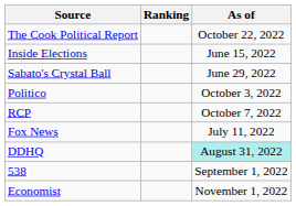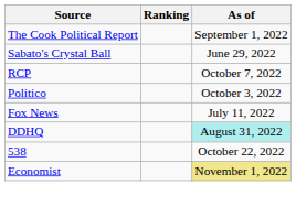 <table class="wikitable" style="text-align:center">
 <tr>
 <th>Source</th>
 <th>Ranking</th>
 <th>As of</th>
 </tr>
 <tr>
 <td align=left><a href='#'>The Cook Political Report</a></td>
 <td></td>
-<td>October 22, 2022</td>
-</tr>
-<tr>
-<td align=left><a href='#'>Inside Elections</a></td>
-<td></td>
-<td>June 15, 2022</td>
+<td>September 1, 2022</td>
 </tr>
 <tr>
 <td align=left><a href='#'>Sabato's Crystal Ball</a></td>
 <td></td>
 <td>June 29, 2022</td>
 </tr>
 <tr>
+<td align="left"><a href='#'>RCP</a></td>
+<td></td>
+<td>October 7, 2022</td>
+</tr>
+<tr>
 <td align=left><a href='#'>Politico</a></td>
 <td></td>
 <td>October 3, 2022</td>
-</tr>
-<tr>
-<td align="left"><a href='#'>RCP</a></td>
-<td></td>
-<td>October 7, 2022</td>
 </tr>
 <tr>
 <td align=left><a href='#'>Fox News</a></td>
 <td></td>
 <td>July 11, 2022</td>
 </tr>
 <tr>
 <td align="left"><a href='#'>DDHQ</a></td>
 <td></td>
 <td style="background: paleturquoise;">August 31, 2022</td>
 </tr>
 <tr>
 <td align="left"><a href='#'>538</a></td>
 <td></td>
-<td>September 1, 2022</td>
+<td>October 22, 2022</td>
 </tr>
 <tr>
 <td align="left"><a href='#'>Economist</a></td>
 <td></td>
-<td>November 1, 2022</td>
+<td style="background: khaki;">November 1, 2022</td>
 </tr>
 </table>
